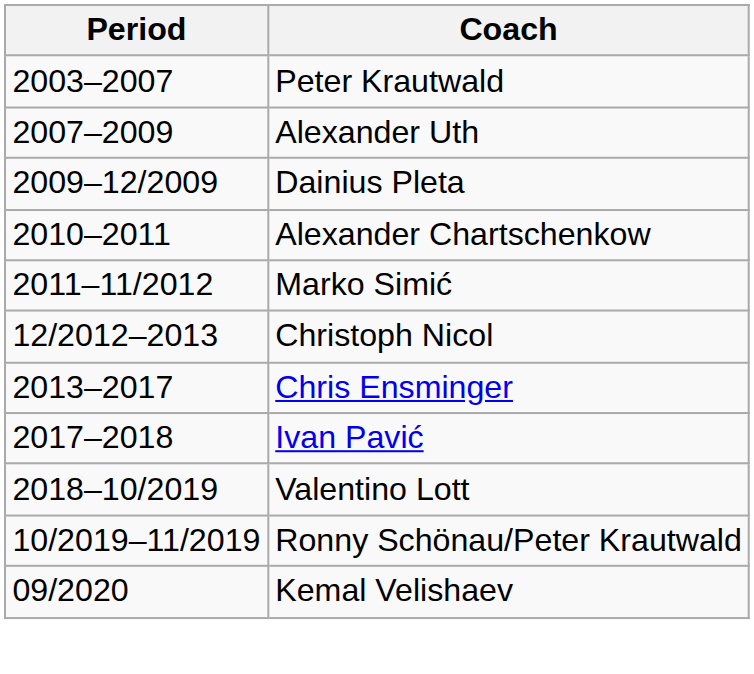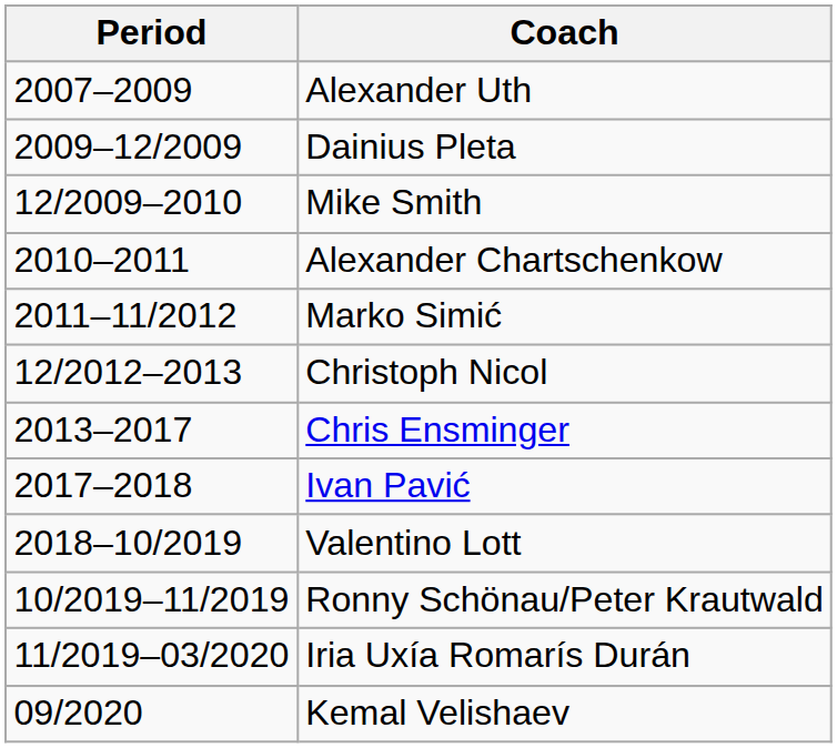 <table class="wikitable">
 <tr>
 <th>Period</th>
 <th>Coach</th>
-</tr>
-<tr>
-<td>2003–2007</td>
-<td> Peter Krautwald</td>
 </tr>
 <tr>
 <td>2007–2009</td>
 <td> Alexander Uth</td>
 </tr>
 <tr>
 <td>2009–12/2009</td>
 <td> Dainius Pleta</td>
+</tr>
+<tr>
+<td>12/2009–2010</td>
+<td> Mike Smith</td>
 </tr>
 <tr>
 <td>2010–2011</td>
 <td> Alexander Chartschenkow</td>
 </tr>
 <tr>
 <td>2011–11/2012</td>
 <td> Marko Simić</td>
 </tr>
 <tr>
 <td>12/2012–2013</td>
 <td> Christoph Nicol</td>
 </tr>
 <tr>
 <td>2013–2017</td>
 <td> <a href='#'>Chris Ensminger</a></td>
 </tr>
 <tr>
 <td>2017–2018</td>
 <td> <a href='#'>Ivan Pavić</a></td>
 </tr>
 <tr>
 <td>2018–10/2019</td>
 <td> Valentino Lott</td>
 </tr>
 <tr>
 <td>10/2019–11/2019</td>
 <td> Ronny Schönau/Peter Krautwald</td>
 </tr>
 <tr>
+<td>11/2019–03/2020</td>
+<td> Iria Uxía Romarís Durán</td>
+</tr>
+<tr>
 <td>09/2020</td>
 <td>  Kemal Velishaev</td>
 </tr>
 </table>
